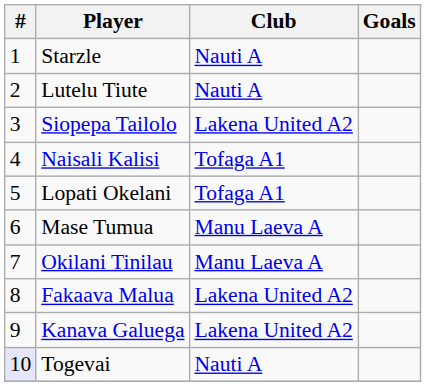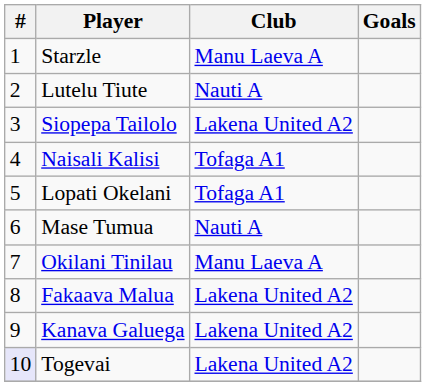 <table class="wikitable">
 <tr>
 <th>#</th>
 <th>Player</th>
 <th>Club</th>
 <th>Goals</th>
 </tr>
 <tr>
 <td>1</td>
 <td> Starzle</td>
-<td><a href='#'>Nauti A</a></td>
+<td><a href='#'>Manu Laeva A</a></td>
 <td></td>
 </tr>
 <tr>
 <td>2</td>
 <td> Lutelu Tiute</td>
 <td><a href='#'>Nauti A</a></td>
 <td></td>
 </tr>
 <tr>
 <td>3</td>
 <td> <a href='#'>Siopepa Tailolo</a></td>
 <td><a href='#'>Lakena United A2</a></td>
 <td></td>
 </tr>
 <tr>
 <td>4</td>
 <td> <a href='#'>Naisali Kalisi</a></td>
 <td><a href='#'>Tofaga A1</a></td>
 <td></td>
 </tr>
 <tr>
 <td>5</td>
 <td> Lopati Okelani</td>
 <td><a href='#'>Tofaga A1</a></td>
 <td></td>
 </tr>
 <tr>
 <td>6</td>
 <td> Mase Tumua</td>
-<td><a href='#'>Manu Laeva A</a></td>
+<td><a href='#'>Nauti A</a></td>
 <td></td>
 </tr>
 <tr>
 <td>7</td>
 <td> <a href='#'>Okilani Tinilau</a></td>
 <td><a href='#'>Manu Laeva A</a></td>
 <td></td>
 </tr>
 <tr>
 <td>8</td>
 <td> <a href='#'>Fakaava Malua</a></td>
 <td><a href='#'>Lakena United A2</a></td>
 <td></td>
 </tr>
 <tr>
 <td>9</td>
 <td> <a href='#'>Kanava Galuega</a></td>
 <td><a href='#'>Lakena United A2</a></td>
 <td></td>
 </tr>
 <tr>
 <td style="background: lavender;">10</td>
 <td> Togevai</td>
-<td><a href='#'>Nauti A</a></td>
+<td><a href='#'>Lakena United A2</a></td>
 <td></td>
 </tr>
 <tr>
 </tr>
 </table>
